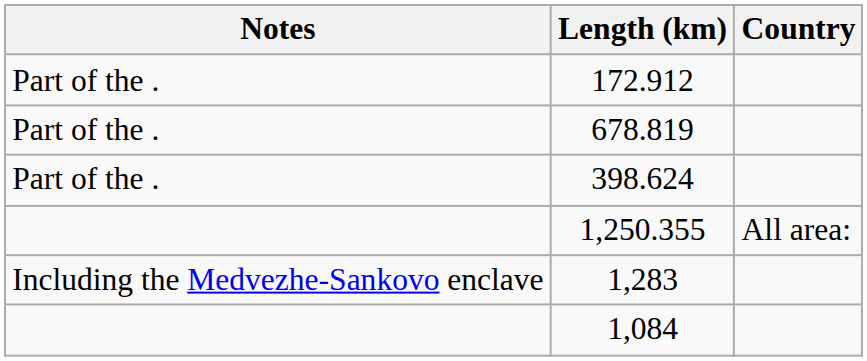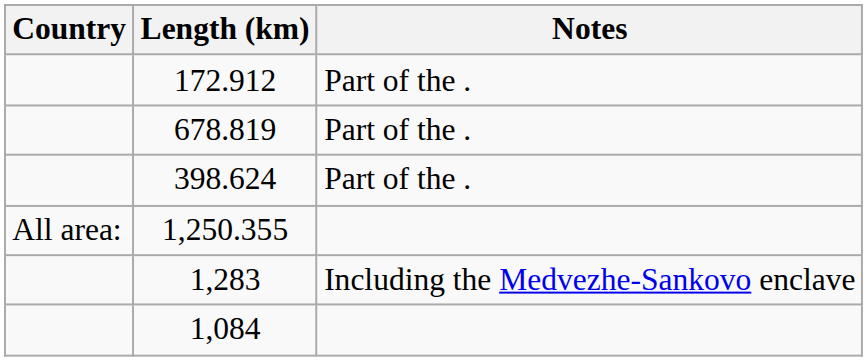 <table class="wikitable sortable">
 <tr>
+<th>Country</th>
+<th data-sort-type="number">Length (km)</th>
 <th>Notes</th>
-<th data-sort-type="number">Length (km)</th>
-<th>Country</th>
 </tr>
 <tr>
+<td></td>
+<td align=center>172.912</td>
 <td>Part of the .</td>
-<td align=center>172.912</td>
-<td></td>
 </tr>
 <tr>
+<td></td>
+<td align=center>678.819</td>
 <td>Part of the .</td>
-<td align=center>678.819</td>
-<td></td>
 </tr>
 <tr>
+<td></td>
+<td align=center>398.624</td>
 <td>Part of the .</td>
-<td align=center>398.624</td>
+</tr>
+<tr>
+<td>All area: </td>
+<td align=center>1,250.355</td>
 <td></td>
 </tr>
 <tr>
 <td></td>
-<td align=center>1,250.355</td>
-<td>All area: </td>
-</tr>
-<tr>
+<td align=center>1,283</td>
 <td>Including the <a href='#'>Medvezhe-Sankovo</a> enclave</td>
-<td align=center>1,283</td>
-<td></td>
 </tr>
 <tr>
 <td></td>
 <td align=center>1,084</td>
 <td></td>
 </tr>
 </table>
